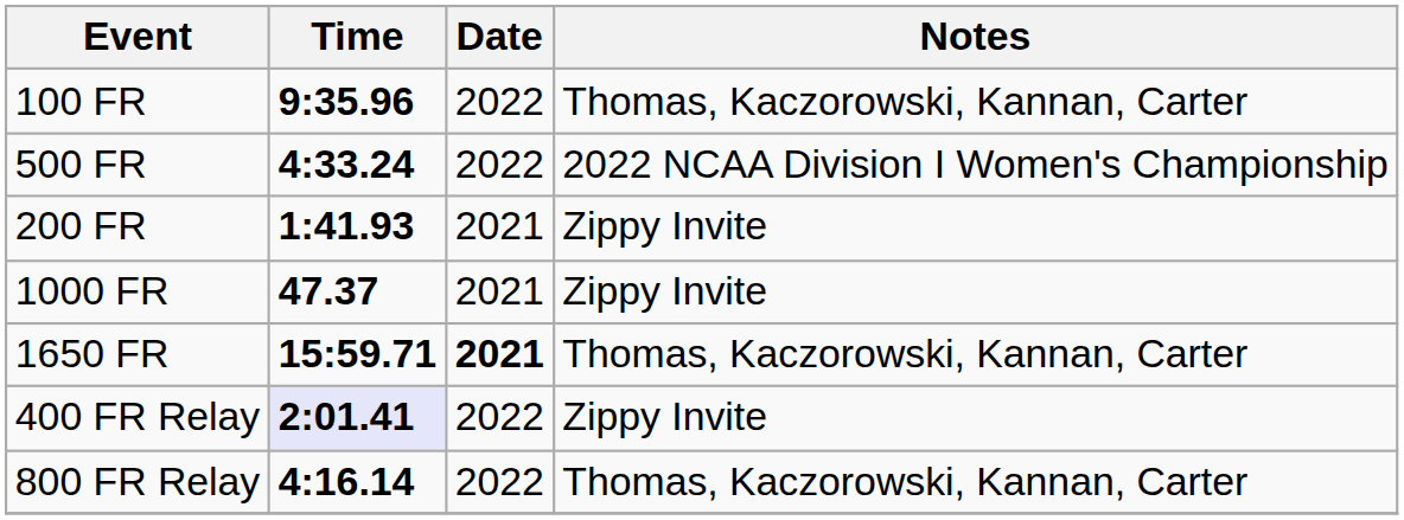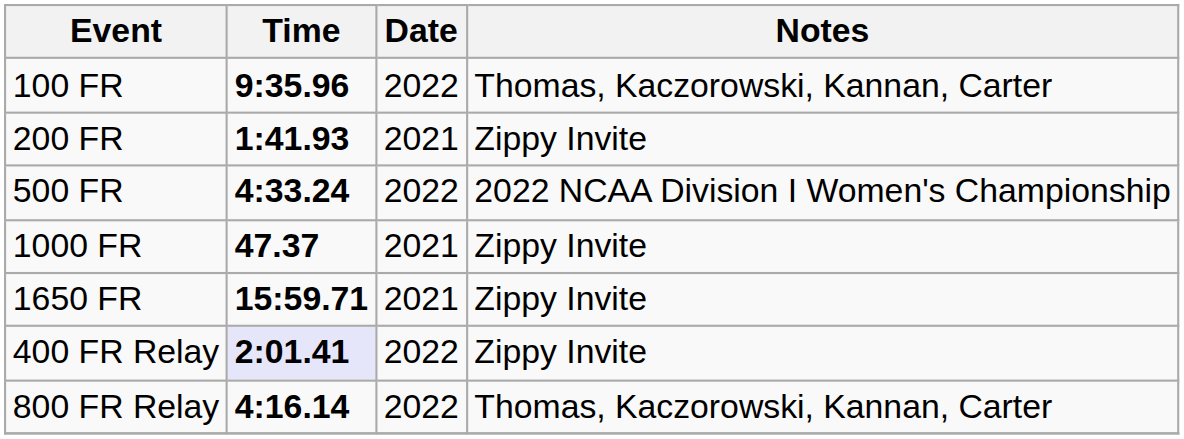 <table class="wikitable">
 <tr>
 <th>Event</th>
 <th>Time</th>
 <th>Date</th>
 <th>Notes</th>
 </tr>
 <tr>
 <td>100 FR</td>
 <td><strong>9:35.96</strong></td>
 <td>2022</td>
 <td>Thomas, Kaczorowski, Kannan, Carter</td>
 </tr>
 <tr>
+<td>200 FR</td>
+<td><strong>1:41.93</strong></td>
+<td>2021</td>
+<td>Zippy Invite</td>
+</tr>
+<tr>
 <td>500 FR</td>
 <td><strong>4:33.24</strong></td>
 <td>2022</td>
 <td>2022 NCAA Division I Women's Championship</td>
-</tr>
-<tr>
-<td>200 FR</td>
-<td><strong>1:41.93</strong></td>
-<td>2021</td>
-<td>Zippy Invite</td>
 </tr>
 <tr>
 <td>1000 FR</td>
 <td><strong>47.37</strong></td>
 <td>2021</td>
 <td>Zippy Invite</td>
 </tr>
 <tr>
 <td>1650 FR</td>
 <td><strong>15:59.71</strong></td>
-<td><strong>2021</strong></td>
-<td>Thomas, Kaczorowski, Kannan, Carter</td>
+<td>2021</td>
+<td>Zippy Invite</td>
 </tr>
 <tr>
 <td>400 FR Relay</td>
 <td style="background: lavender;"><strong>2:01.41</strong></td>
 <td>2022</td>
 <td>Zippy Invite</td>
 </tr>
 <tr>
 <td>800 FR Relay</td>
 <td><strong>4:16.14</strong></td>
 <td>2022</td>
 <td>Thomas, Kaczorowski, Kannan, Carter</td>
 </tr>
 <tr>
 </tr>
 </table>
